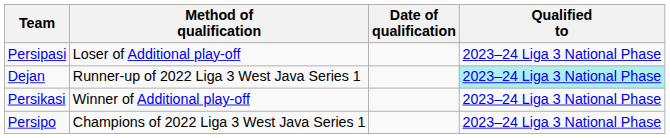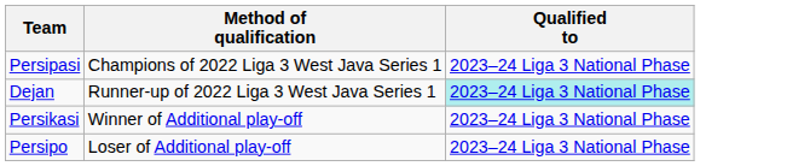 <table class="wikitable sortable" style="text-align: left;">
 <tr>
 <th>Team</th>
 <th>Method of <br> qualification</th>
-<th>Date of <br> qualification</th>
 <th>Qualified <br> to<br></th>
 </tr>
 <tr>
 <td><a href='#'>Persipasi</a></td>
-<td {{Sort>Loser of <a href='#'>Additional play-off</a></td>
-<td></td>
+<td {{Sort>Champions of 2022 Liga 3 West Java Series 1</td>
 <td><a href='#'>2023–24 Liga 3 National Phase</a></td>
 </tr>
 <tr>
 <td><a href='#'>Dejan</a></td>
 <td {{Sort>Runner-up of 2022 Liga 3 West Java Series 1</td>
-<td></td>
 <td style="background: paleturquoise;"><a href='#'>2023–24 Liga 3 National Phase</a></td>
 </tr>
 <tr>
 <td><a href='#'>Persikasi</a></td>
 <td {{Sort>Winner of <a href='#'>Additional play-off</a></td>
-<td></td>
 <td><a href='#'>2023–24 Liga 3 National Phase</a></td>
 </tr>
 <tr>
 <td><a href='#'>Persipo</a></td>
-<td {{Sort>Champions of 2022 Liga 3 West Java Series 1</td>
-<td></td>
+<td {{Sort>Loser of <a href='#'>Additional play-off</a></td>
 <td><a href='#'>2023–24 Liga 3 National Phase</a></td>
 </tr>
 </table>
